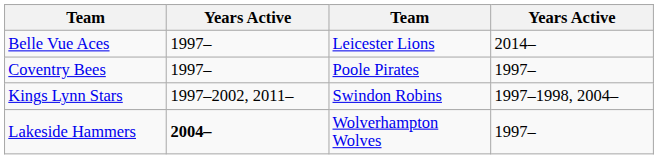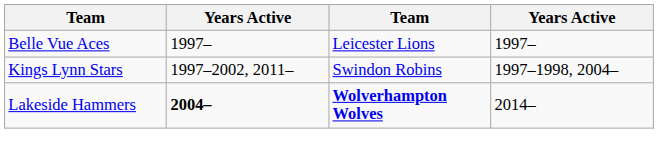 <table class="wikitable">
 <tr>
 <th width=150px>Team</th>
 <th width=150px>Years Active</th>
 <th width=150px>Team</th>
 <th width=150px>Years Active</th>
 </tr>
 <tr>
 <td><a href='#'>Belle Vue Aces</a></td>
 <td>1997–</td>
 <td><a href='#'>Leicester Lions</a></td>
-<td>2014–</td>
-</tr>
-<tr>
-<td><a href='#'>Coventry Bees</a></td>
-<td>1997–</td>
-<td><a href='#'>Poole Pirates</a></td>
 <td>1997–</td>
 </tr>
 <tr>
 <td><a href='#'>Kings Lynn Stars</a></td>
 <td>1997–2002, 2011–</td>
 <td><a href='#'>Swindon Robins</a></td>
 <td>1997–1998, 2004–</td>
 </tr>
 <tr>
 <td><a href='#'>Lakeside Hammers</a></td>
 <td><strong>2004–</strong></td>
-<td><a href='#'>Wolverhampton Wolves</a></td>
-<td>1997–</td>
+<td><strong><a href='#'>Wolverhampton Wolves</a></strong></td>
+<td>2014–</td>
 </tr>
 </table>
